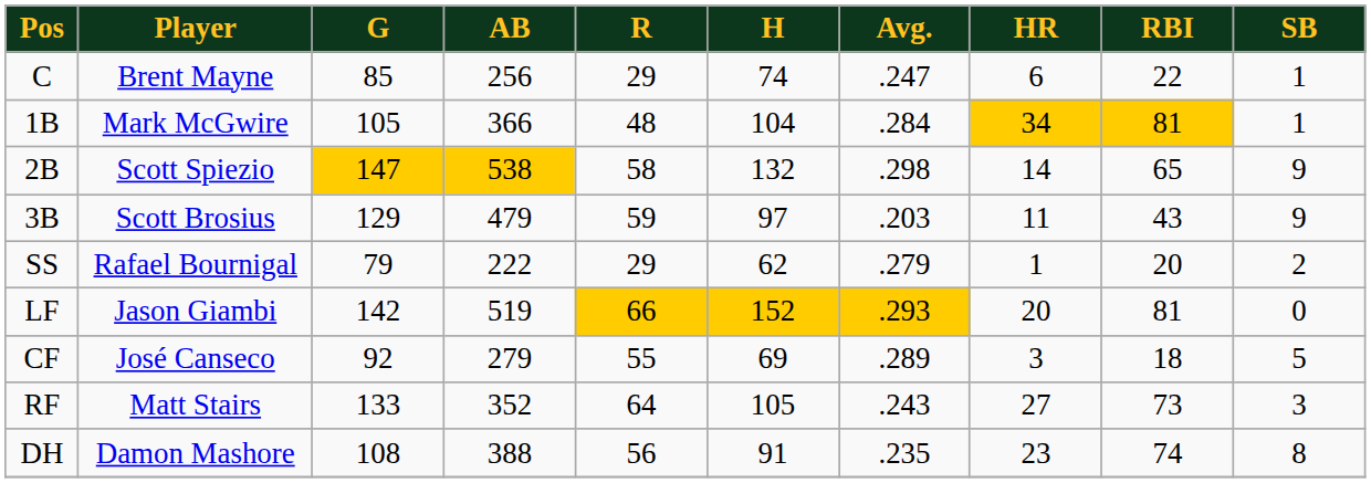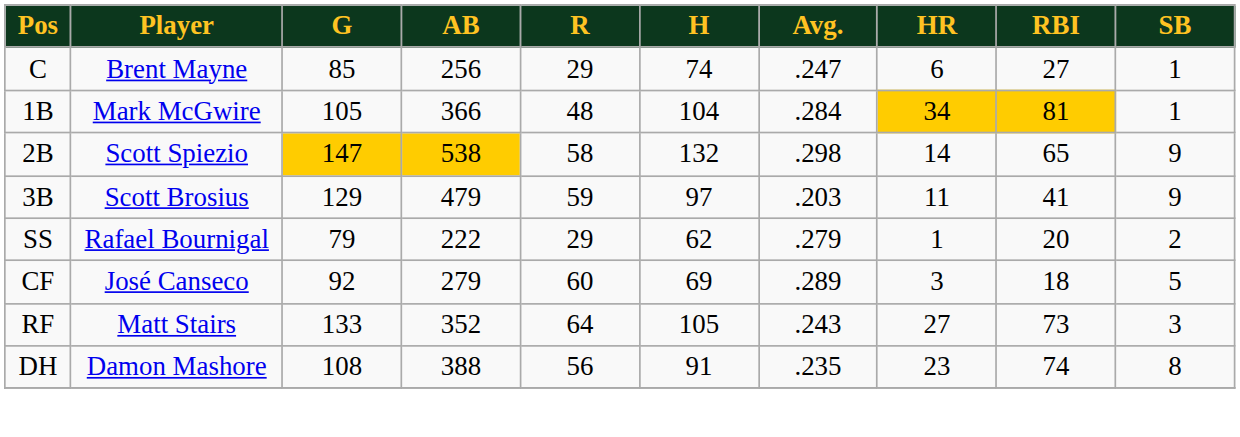 <table class="wikitable sortable">
 <tr>
 <th style="background:#0C371D;color:#ffc322;" width="5%">Pos</th>
 <th style="background:#0C371D;color:#ffc322;" width="16%">Player</th>
 <th style="background:#0C371D;color:#ffc322;" width="9%">G</th>
 <th style="background:#0C371D;color:#ffc322;" width="9%">AB</th>
 <th style="background:#0C371D;color:#ffc322;" width="9%">R</th>
 <th style="background:#0C371D;color:#ffc322;" width="9%">H</th>
 <th style="background:#0C371D;color:#ffc322;" width="9%">Avg.</th>
 <th style="background:#0C371D;color:#ffc322;" width="9%">HR</th>
 <th style="background:#0C371D;color:#ffc322;" width="9%">RBI</th>
 <th style="background:#0C371D;color:#ffc322;" width="9%">SB</th>
 </tr>
 <tr align="center">
 <td>C</td>
 <td><a href='#'>Brent Mayne</a></td>
 <td>85</td>
 <td>256</td>
 <td>29</td>
 <td>74</td>
 <td>.247</td>
 <td>6</td>
-<td>22</td>
+<td>27</td>
 <td>1</td>
 </tr>
 <tr align="center">
 <td>1B</td>
 <td><a href='#'>Mark McGwire</a></td>
 <td>105</td>
 <td>366</td>
 <td>48</td>
 <td>104</td>
 <td>.284</td>
 <td bgcolor="#FFCC00">34</td>
 <td bgcolor="#FFCC00">81</td>
 <td>1</td>
 </tr>
 <tr align="center">
 <td>2B</td>
 <td><a href='#'>Scott Spiezio</a></td>
 <td bgcolor="#FFCC00">147</td>
 <td bgcolor="#FFCC00">538</td>
 <td>58</td>
 <td>132</td>
 <td>.298</td>
 <td>14</td>
 <td>65</td>
 <td>9</td>
 </tr>
 <tr align="center">
 <td>3B</td>
 <td><a href='#'>Scott Brosius</a></td>
 <td>129</td>
 <td>479</td>
 <td>59</td>
 <td>97</td>
 <td>.203</td>
 <td>11</td>
-<td>43</td>
+<td>41</td>
 <td>9</td>
 </tr>
 <tr align="center">
 <td>SS</td>
 <td><a href='#'>Rafael Bournigal</a></td>
 <td>79</td>
 <td>222</td>
 <td>29</td>
 <td>62</td>
 <td>.279</td>
 <td>1</td>
 <td>20</td>
 <td>2</td>
 </tr>
 <tr align="center">
-<td>LF</td>
-<td><a href='#'>Jason Giambi</a></td>
-<td>142</td>
-<td>519</td>
-<td bgcolor="#FFCC00">66</td>
-<td bgcolor="#FFCC00">152</td>
-<td bgcolor="#FFCC00">.293</td>
-<td>20</td>
-<td>81</td>
-<td>0</td>
-</tr>
-<tr align="center">
 <td>CF</td>
 <td><a href='#'>José Canseco</a></td>
 <td>92</td>
 <td>279</td>
-<td>55</td>
+<td>60</td>
 <td>69</td>
 <td>.289</td>
 <td>3</td>
 <td>18</td>
 <td>5</td>
 </tr>
 <tr align="center">
 <td>RF</td>
 <td><a href='#'>Matt Stairs</a></td>
 <td>133</td>
 <td>352</td>
 <td>64</td>
 <td>105</td>
 <td>.243</td>
 <td>27</td>
 <td>73</td>
 <td>3</td>
 </tr>
 <tr align="center">
 <td>DH</td>
 <td><a href='#'>Damon Mashore</a></td>
 <td>108</td>
 <td>388</td>
 <td>56</td>
 <td>91</td>
 <td>.235</td>
 <td>23</td>
 <td>74</td>
 <td>8</td>
 </tr>
 <tr align="center">
 </tr>
 </table>
